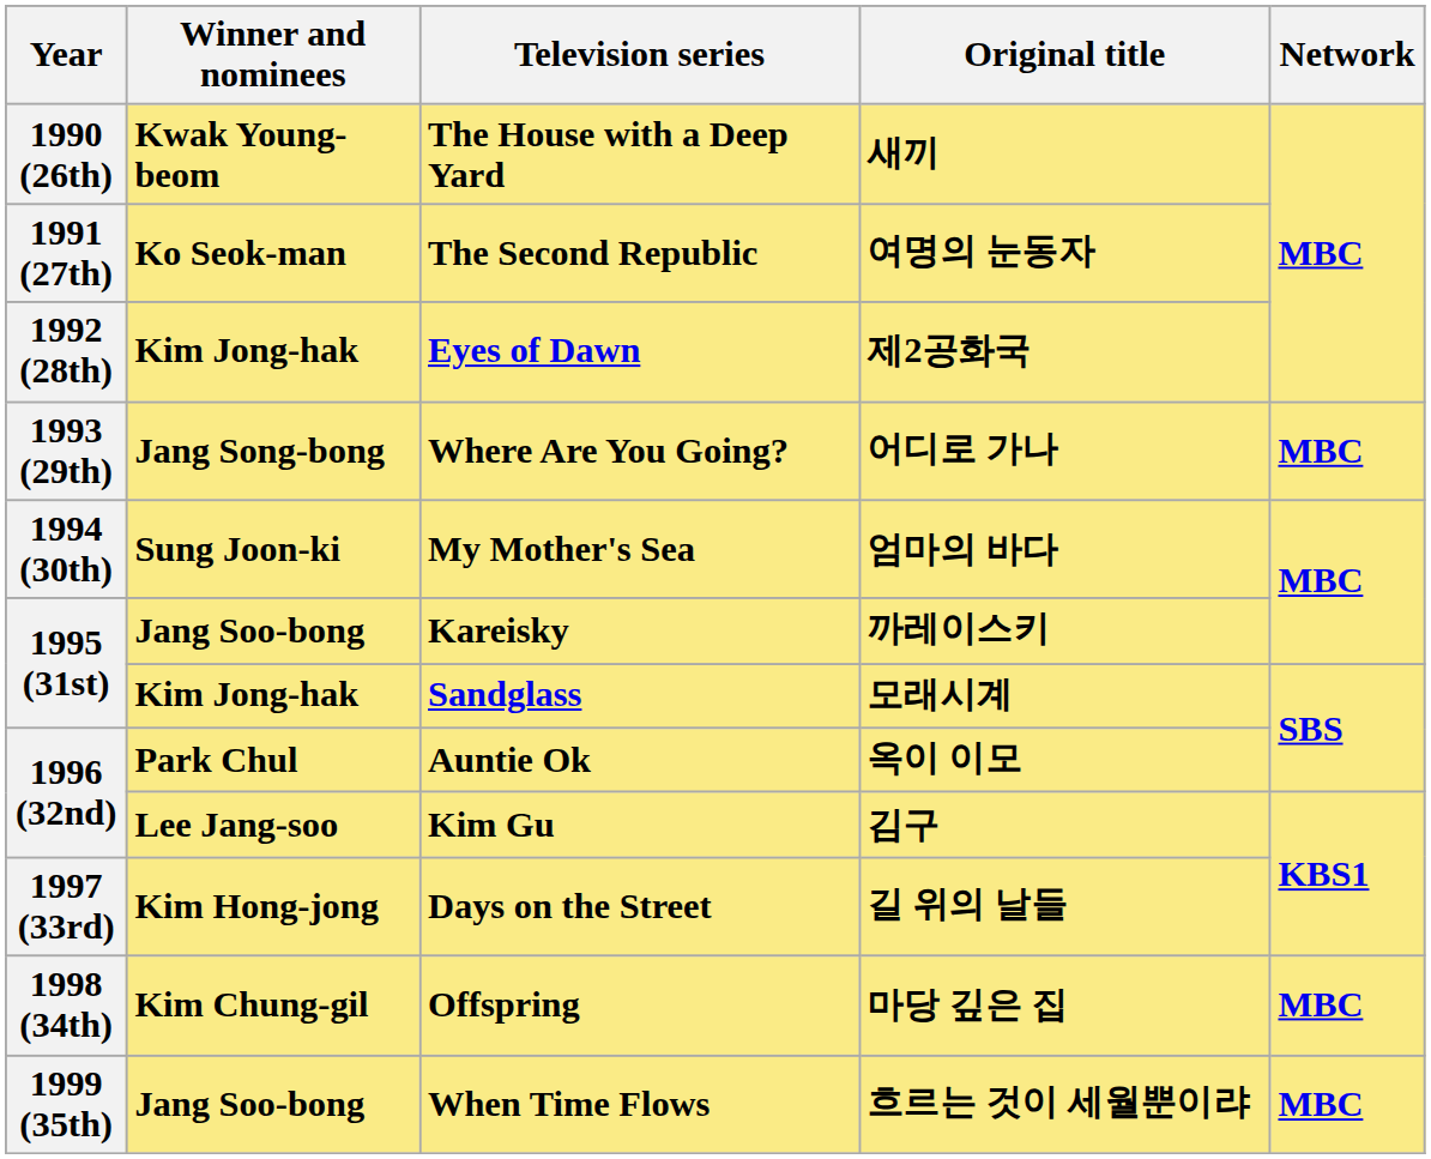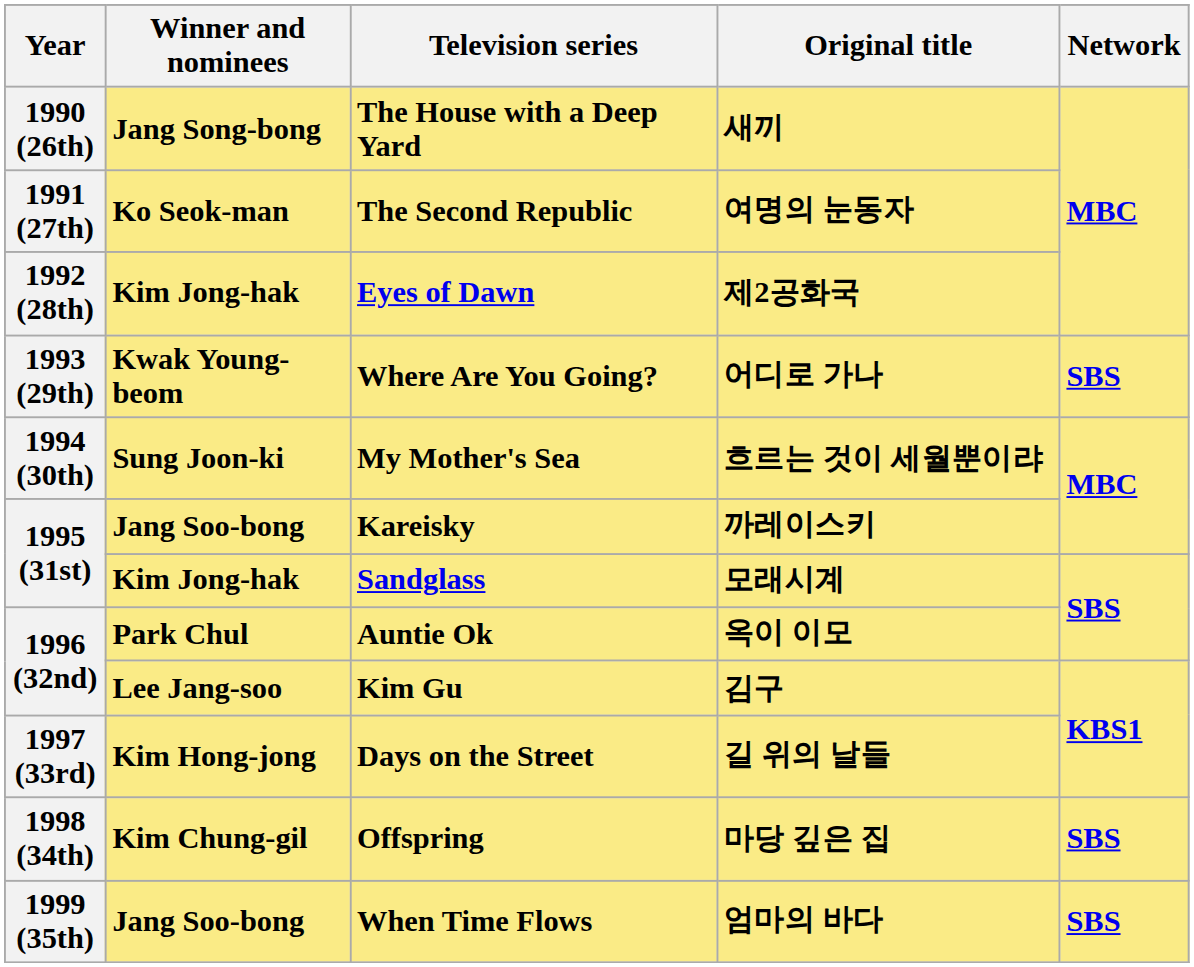 <table class="wikitable" style="width:100%;" cellpadding="6">
 <tr>
 <th style="width:5%;">Year</th>
 <th style="width:20%;">Winner and nominees</th>
 <th style="width:30%;">Television series</th>
 <th style="width:28%;">Original title</th>
 <th style="width:5%;">Network</th>
 </tr>
 <tr>
 <th>1990<br>(26th)</th>
-<td style="background:#FAEB86;"><strong>Kwak Young-beom </strong></td>
+<td style="background:#FAEB86;"><strong>Jang Song-bong </strong></td>
 <td style="background:#FAEB86;"><strong>The House with a Deep Yard</strong></td>
 <td style="background:#FAEB86;"><strong>새끼</strong></td>
 <td rowspan="3" style="background:#FAEB86;"><strong><a href='#'>MBC</a></strong></td>
 </tr>
 <tr>
 <th>1991<br>(27th)</th>
 <td style="background:#FAEB86;"><strong>Ko Seok-man </strong></td>
 <td style="background:#FAEB86;"><strong>The Second Republic</strong></td>
 <td style="background:#FAEB86;"><strong>여명의 눈동자</strong></td>
 </tr>
 <tr>
 <th>1992<br>(28th)</th>
 <td style="background:#FAEB86;"><strong>Kim Jong-hak </strong></td>
 <td style="background:#FAEB86;"><strong><a href='#'>Eyes of Dawn</a></strong></td>
 <td style="background:#FAEB86;"><strong>제2공화국</strong></td>
 </tr>
 <tr>
 <th>1993<br>(29th)</th>
-<td style="background:#FAEB86;"><strong>Jang Song-bong </strong></td>
+<td style="background:#FAEB86;"><strong>Kwak Young-beom </strong></td>
 <td style="background:#FAEB86;"><strong>Where Are You Going?</strong></td>
 <td style="background:#FAEB86;"><strong>어디로 가나</strong></td>
-<td style="background:#FAEB86;"><strong><a href='#'>MBC</a></strong></td>
+<td style="background:#FAEB86;"><strong><a href='#'>SBS</a></strong></td>
 </tr>
 <tr>
 <th>1994<br>(30th)</th>
 <td style="background:#FAEB86;"><strong>Sung Joon-ki </strong></td>
 <td style="background:#FAEB86;"><strong>My Mother's Sea</strong></td>
-<td style="background:#FAEB86;"><strong>엄마의 바다</strong></td>
+<td style="background:#FAEB86;"><strong>흐르는 것이 세월뿐이랴</strong></td>
 <td rowspan="2" style="background:#FAEB86;"><strong><a href='#'>MBC</a></strong></td>
 </tr>
 <tr>
 <th rowspan="2">1995<br>(31st)</th>
 <td style="background:#FAEB86;"><strong>Jang Soo-bong </strong></td>
 <td style="background:#FAEB86;"><strong>Kareisky</strong></td>
 <td style="background:#FAEB86;"><strong>까레이스키</strong></td>
 </tr>
 <tr>
 <td style="background:#FAEB86;"><strong>Kim Jong-hak </strong></td>
 <td style="background:#FAEB86;"><a href='#'><strong>Sandglass</strong></a></td>
 <td style="background:#FAEB86;"><strong>모래시계</strong></td>
 <td rowspan="2" style="background:#FAEB86;"><strong><a href='#'>SBS</a></strong></td>
 </tr>
 <tr>
 <th rowspan="2">1996<br>(32nd)</th>
 <td style="background:#FAEB86;"><strong>Park Chul </strong></td>
 <td style="background:#FAEB86;"><strong>Auntie Ok</strong></td>
 <td style="background:#FAEB86;"><strong>옥이 이모</strong></td>
 </tr>
 <tr>
 <td style="background:#FAEB86;"><strong>Lee Jang-soo </strong></td>
 <td style="background:#FAEB86;"><strong>Kim Gu</strong></td>
 <td style="background:#FAEB86;"><strong>김구</strong></td>
 <td rowspan="2" style="background:#FAEB86;"><strong><a href='#'>KBS1</a></strong></td>
 </tr>
 <tr>
 <th>1997<br>(33rd)</th>
 <td style="background:#FAEB86;"><strong>Kim Hong-jong </strong></td>
 <td style="background:#FAEB86;"><strong>Days on the Street</strong></td>
 <td style="background:#FAEB86;"><strong>길 위의 날들</strong></td>
 </tr>
 <tr>
 <th>1998<br>(34th)</th>
 <td style="background:#FAEB86;"><strong>Kim Chung-gil </strong></td>
 <td style="background:#FAEB86;"><strong>Offspring</strong></td>
 <td style="background:#FAEB86;"><strong>마당 깊은 집</strong></td>
-<td style="background:#FAEB86;"><strong><a href='#'>MBC</a></strong></td>
+<td style="background:#FAEB86;"><strong><a href='#'>SBS</a></strong></td>
 </tr>
 <tr>
 <th>1999<br>(35th)</th>
 <td style="background:#FAEB86;"><strong>Jang Soo-bong </strong></td>
 <td style="background:#FAEB86;"><strong>When Time Flows</strong></td>
-<td style="background:#FAEB86;"><strong>흐르는 것이 세월뿐이랴</strong></td>
-<td style="background:#FAEB86;"><strong><a href='#'>MBC</a></strong></td>
+<td style="background:#FAEB86;"><strong>엄마의 바다</strong></td>
+<td style="background:#FAEB86;"><strong><a href='#'>SBS</a></strong></td>
 </tr>
 <tr>
 </tr>
 </table>
